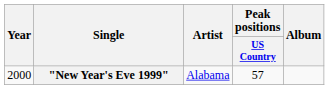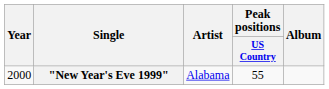 <table class="wikitable plainrowheaders" style="text-align:center;">
 <tr>
 <th rowspan="2">Year</th>
 <th rowspan="2" style="width:12em;">Single</th>
 <th rowspan="2">Artist</th>
 <th>Peak positions</th>
 <th rowspan="2">Album</th>
 </tr>
 <tr style="font-size:smaller;">
 <th style="width:60px;"><a href='#'>US Country</a></th>
 </tr>
 <tr>
 <td>2000</td>
 <th scope="row">"New Year's Eve 1999"</th>
 <td><a href='#'>Alabama</a></td>
-<td>57</td>
+<td>55</td>
 <td></td>
 </tr>
 </table>
